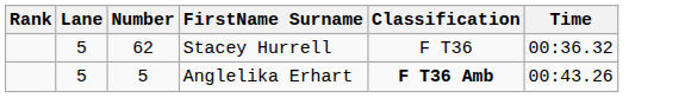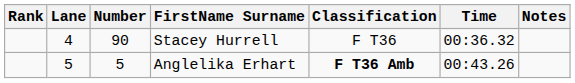 <table class="wikitable sortable" style="text-align:center">
 <tr>
 <th>Rank</th>
 <th>Lane</th>
 <th>Number</th>
 <th>FirstName Surname</th>
 <th>Classification</th>
 <th>Time</th>
+<th>Notes</th>
 </tr>
 <tr>
 <td></td>
-<td>5</td>
-<td>62</td>
+<td>4</td>
+<td>90</td>
 <td style="text-align:left"> Stacey Hurrell</td>
 <td>F T36</td>
 <td>00:36.32</td>
+<td></td>
 </tr>
 <tr>
 <td></td>
 <td>5</td>
 <td>5</td>
 <td style="text-align:left"> Anglelika Erhart</td>
 <td><strong>F T36 Amb</strong></td>
 <td>00:43.26</td>
+<td></td>
 </tr>
 </table>
